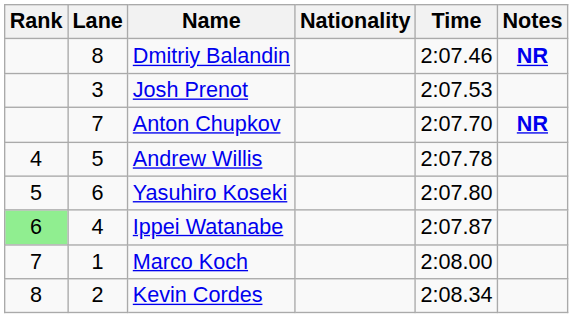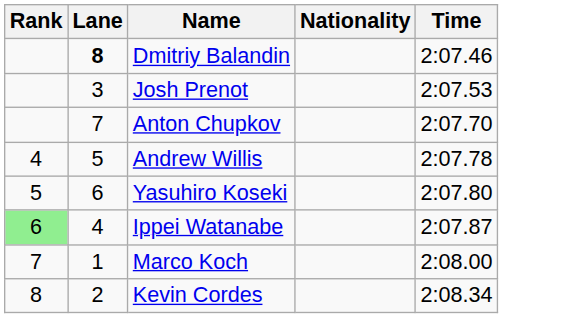 <table class="wikitable sortable" style="text-align:center">
 <tr>
 <th>Rank</th>
 <th>Lane</th>
 <th>Name</th>
 <th>Nationality</th>
 <th>Time</th>
-<th>Notes</th>
 </tr>
 <tr>
 <td></td>
-<td>8</td>
+<td><strong>8</strong></td>
 <td align=left><a href='#'>Dmitriy Balandin</a></td>
 <td align=left></td>
 <td>2:07.46</td>
-<td><strong><a href='#'>NR</a></strong></td>
 </tr>
 <tr>
 <td></td>
 <td>3</td>
 <td align=left><a href='#'>Josh Prenot</a></td>
 <td align=left></td>
 <td>2:07.53</td>
-<td></td>
 </tr>
 <tr>
 <td></td>
 <td>7</td>
 <td align=left><a href='#'>Anton Chupkov</a></td>
 <td align=left></td>
 <td>2:07.70</td>
-<td><strong><a href='#'>NR</a></strong></td>
 </tr>
 <tr>
 <td>4</td>
 <td>5</td>
 <td align=left><a href='#'>Andrew Willis</a></td>
 <td align=left></td>
 <td>2:07.78</td>
-<td></td>
 </tr>
 <tr>
 <td>5</td>
 <td>6</td>
 <td align=left><a href='#'>Yasuhiro Koseki</a></td>
 <td align=left></td>
 <td>2:07.80</td>
-<td></td>
 </tr>
 <tr>
 <td style="background: lightgreen;">6</td>
 <td>4</td>
 <td align=left><a href='#'>Ippei Watanabe</a></td>
 <td align=left></td>
 <td>2:07.87</td>
-<td></td>
 </tr>
 <tr>
 <td>7</td>
 <td>1</td>
 <td align=left><a href='#'>Marco Koch</a></td>
 <td align=left></td>
 <td>2:08.00</td>
-<td></td>
 </tr>
 <tr>
 <td>8</td>
 <td>2</td>
 <td align=left><a href='#'>Kevin Cordes</a></td>
 <td align=left></td>
 <td>2:08.34</td>
-<td></td>
 </tr>
 </table>
